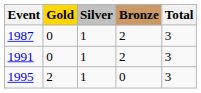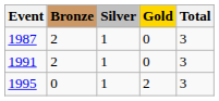 <table class="wikitable">
 <tr>
 <th>Event</th>
+<td style="background:#c96; font-weight:bold;">Bronze</td>
+<td style="background:silver; font-weight:bold;">Silver</td>
 <td style="background:gold; font-weight:bold;">Gold</td>
-<td style="background:silver; font-weight:bold;">Silver</td>
-<td style="background:#c96; font-weight:bold;">Bronze</td>
 <th>Total</th>
 </tr>
 <tr>
 <td><a href='#'>1987</a></td>
+<td>2</td>
+<td>1</td>
+<td>0</td>
+<td>3</td>
+</tr>
+<tr>
+<td><a href='#'>1991</a></td>
+<td>2</td>
+<td>1</td>
+<td>0</td>
+<td>3</td>
+</tr>
+<tr>
+<td><a href='#'>1995</a></td>
 <td>0</td>
 <td>1</td>
 <td>2</td>
 <td>3</td>
 </tr>
-<tr>
-<td><a href='#'>1991</a></td>
-<td>0</td>
-<td>1</td>
-<td>2</td>
-<td>3</td>
-</tr>
-<tr>
-<td><a href='#'>1995</a></td>
-<td>2</td>
-<td>1</td>
-<td>0</td>
-<td>3</td>
-</tr>
 </table>
